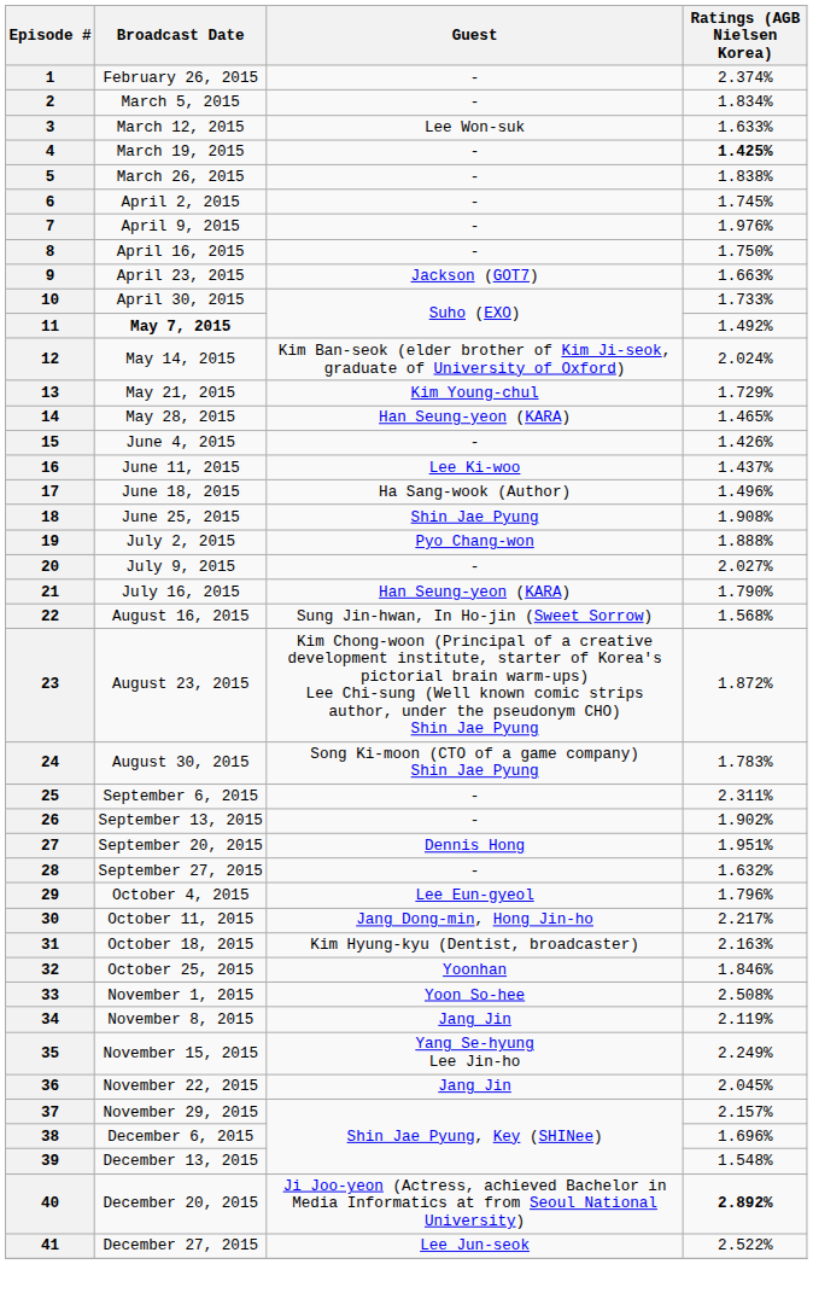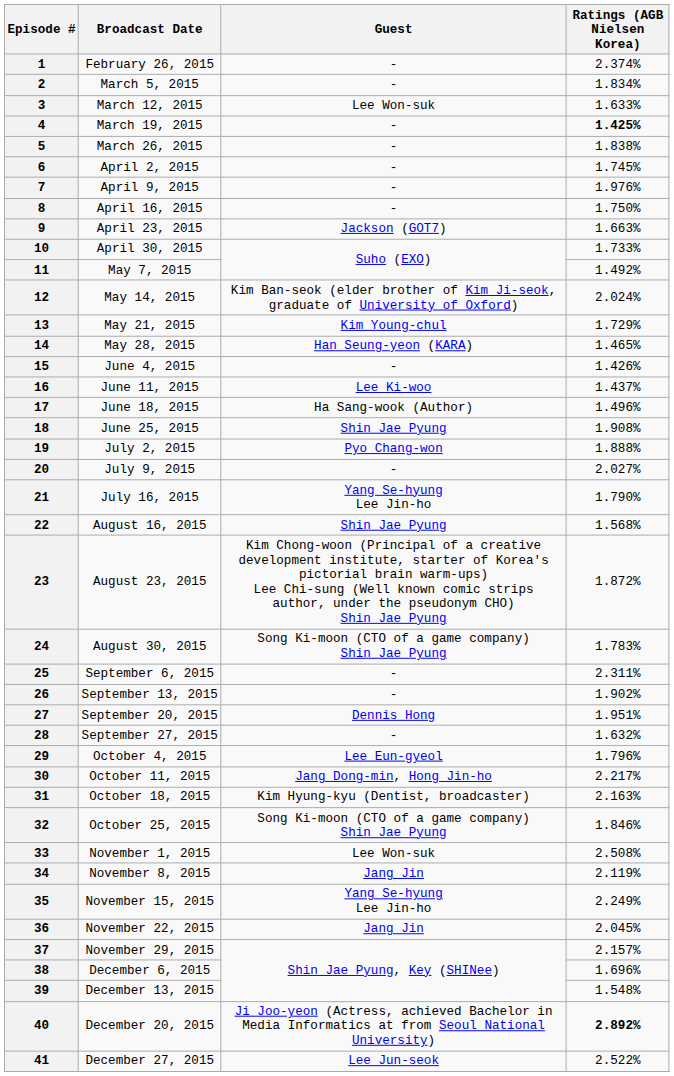 <table class="wikitable sortable" style="text-align:center">
 <tr>
 <th>Episode #</th>
 <th>Broadcast Date</th>
 <th width=350>Guest</th>
 <th width=100>Ratings (AGB Nielsen Korea)</th>
 </tr>
 <tr>
 <th>1</th>
 <td>February 26, 2015</td>
 <td>-</td>
 <td>2.374%</td>
 </tr>
 <tr>
 <th>2</th>
 <td>March 5, 2015</td>
 <td>-</td>
 <td>1.834%</td>
 </tr>
 <tr>
 <th>3</th>
 <td>March 12, 2015</td>
 <td>Lee Won-suk</td>
 <td>1.633%</td>
 </tr>
 <tr>
 <th>4</th>
 <td>March 19, 2015</td>
 <td>-</td>
 <td><span><strong>1.425%</strong></span></td>
 </tr>
 <tr>
 <th>5</th>
 <td>March 26, 2015</td>
 <td>-</td>
 <td>1.838%</td>
 </tr>
 <tr>
 <th>6</th>
 <td>April 2, 2015</td>
 <td>-</td>
 <td>1.745%</td>
 </tr>
 <tr>
 <th>7</th>
 <td>April 9, 2015</td>
 <td>-</td>
 <td>1.976%</td>
 </tr>
 <tr>
 <th>8</th>
 <td>April 16, 2015</td>
 <td>-</td>
 <td>1.750%</td>
 </tr>
 <tr>
 <th>9</th>
 <td>April 23, 2015</td>
 <td><a href='#'>Jackson</a> (<a href='#'>GOT7</a>)</td>
 <td>1.663%</td>
 </tr>
 <tr>
 <th>10</th>
 <td>April 30, 2015</td>
 <td rowspan=2><a href='#'>Suho</a> (<a href='#'>EXO</a>)</td>
 <td>1.733%</td>
 </tr>
 <tr>
 <th>11</th>
-<td><strong>May 7, 2015</strong></td>
+<td>May 7, 2015</td>
 <td>1.492%</td>
 </tr>
 <tr>
 <th>12</th>
 <td>May 14, 2015</td>
 <td>Kim Ban-seok (elder brother of <a href='#'>Kim Ji-seok</a>, graduate of <a href='#'>University of Oxford</a>)</td>
 <td>2.024%</td>
 </tr>
 <tr>
 <th>13</th>
 <td>May 21, 2015</td>
 <td><a href='#'>Kim Young-chul</a></td>
 <td>1.729%</td>
 </tr>
 <tr>
 <th>14</th>
 <td>May 28, 2015</td>
 <td><a href='#'>Han Seung-yeon</a> (<a href='#'>KARA</a>)</td>
 <td>1.465%</td>
 </tr>
 <tr>
 <th>15</th>
 <td>June 4, 2015</td>
 <td>-</td>
 <td>1.426%</td>
 </tr>
 <tr>
 <th>16</th>
 <td>June 11, 2015</td>
 <td><a href='#'>Lee Ki-woo</a></td>
 <td>1.437%</td>
 </tr>
 <tr>
 <th>17</th>
 <td>June 18, 2015</td>
 <td>Ha Sang-wook (Author)</td>
 <td>1.496%</td>
 </tr>
 <tr>
 <th>18</th>
 <td>June 25, 2015</td>
 <td><a href='#'>Shin Jae Pyung</a></td>
 <td>1.908%</td>
 </tr>
 <tr>
 <th>19</th>
 <td>July 2, 2015</td>
 <td><a href='#'>Pyo Chang-won</a></td>
 <td>1.888%</td>
 </tr>
 <tr>
 <th>20</th>
 <td>July 9, 2015</td>
 <td>-</td>
 <td>2.027%</td>
 </tr>
 <tr>
 <th>21</th>
 <td>July 16, 2015</td>
-<td><a href='#'>Han Seung-yeon</a> (<a href='#'>KARA</a>)</td>
+<td><a href='#'>Yang Se-hyung</a><br>Lee Jin-ho</td>
 <td>1.790%</td>
 </tr>
 <tr>
 <th>22</th>
 <td>August 16, 2015</td>
-<td>Sung Jin-hwan, In Ho-jin (<a href='#'>Sweet Sorrow</a>)</td>
+<td><a href='#'>Shin Jae Pyung</a></td>
 <td>1.568%</td>
 </tr>
 <tr>
 <th>23</th>
 <td>August 23, 2015</td>
 <td>Kim Chong-woon (Principal of a creative development institute, starter of Korea's pictorial brain warm-ups)<br>Lee Chi-sung (Well known comic strips author, under the pseudonym CHO)<br><a href='#'>Shin Jae Pyung</a></td>
 <td>1.872%</td>
 </tr>
 <tr>
 <th>24</th>
 <td>August 30, 2015</td>
 <td>Song Ki-moon (CTO of a game company)<br><a href='#'>Shin Jae Pyung</a></td>
 <td>1.783%</td>
 </tr>
 <tr>
 <th>25</th>
 <td>September 6, 2015</td>
 <td>-</td>
 <td>2.311%</td>
 </tr>
 <tr>
 <th>26</th>
 <td>September 13, 2015</td>
 <td>-</td>
 <td>1.902%</td>
 </tr>
 <tr>
 <th>27</th>
 <td>September 20, 2015</td>
 <td><a href='#'>Dennis Hong</a></td>
 <td>1.951%</td>
 </tr>
 <tr>
 <th>28</th>
 <td>September 27, 2015</td>
 <td>-</td>
 <td>1.632%</td>
 </tr>
 <tr>
 <th>29</th>
 <td>October 4, 2015</td>
 <td><a href='#'>Lee Eun-gyeol</a></td>
 <td>1.796%</td>
 </tr>
 <tr>
 <th>30</th>
 <td>October 11, 2015</td>
 <td><a href='#'>Jang Dong-min</a>, <a href='#'>Hong Jin-ho</a></td>
 <td>2.217%</td>
 </tr>
 <tr>
 <th>31</th>
 <td>October 18, 2015</td>
 <td>Kim Hyung-kyu (Dentist, broadcaster)</td>
 <td>2.163%</td>
 </tr>
 <tr>
 <th>32</th>
 <td>October 25, 2015</td>
-<td><a href='#'>Yoonhan</a></td>
+<td>Song Ki-moon (CTO of a game company)<br><a href='#'>Shin Jae Pyung</a></td>
 <td>1.846%</td>
 </tr>
 <tr>
 <th>33</th>
 <td>November 1, 2015</td>
-<td><a href='#'>Yoon So-hee</a></td>
+<td>Lee Won-suk</td>
 <td>2.508%</td>
 </tr>
 <tr>
 <th>34</th>
 <td>November 8, 2015</td>
 <td><a href='#'>Jang Jin</a></td>
 <td>2.119%</td>
 </tr>
 <tr>
 <th>35</th>
 <td>November 15, 2015</td>
 <td><a href='#'>Yang Se-hyung</a><br>Lee Jin-ho</td>
 <td>2.249%</td>
 </tr>
 <tr>
 <th>36</th>
 <td>November 22, 2015</td>
 <td><a href='#'>Jang Jin</a></td>
 <td>2.045%</td>
 </tr>
 <tr>
 <th>37</th>
 <td>November 29, 2015</td>
 <td rowspan=3><a href='#'>Shin Jae Pyung</a>, <a href='#'>Key</a> (<a href='#'>SHINee</a>)</td>
 <td>2.157%</td>
 </tr>
 <tr>
 <th>38</th>
 <td>December 6, 2015</td>
 <td>1.696%</td>
 </tr>
 <tr>
 <th>39</th>
 <td>December 13, 2015</td>
 <td>1.548%</td>
 </tr>
 <tr>
 <th>40</th>
 <td>December 20, 2015</td>
 <td><a href='#'>Ji Joo-yeon</a> (Actress, achieved Bachelor in Media Informatics at from <a href='#'>Seoul National University</a>)</td>
 <td><span><strong>2.892%</strong></span></td>
 </tr>
 <tr>
 <th>41</th>
 <td>December 27, 2015</td>
 <td><a href='#'>Lee Jun-seok</a></td>
 <td>2.522%</td>
 </tr>
 <tr>
 </tr>
 </table>
